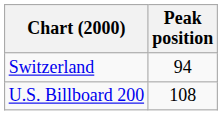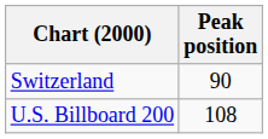 <table class="wikitable">
 <tr>
 <th>Chart (2000)</th>
 <th>Peak<br>position</th>
 </tr>
 <tr>
 <td><a href='#'>Switzerland</a></td>
-<td align="center">94</td>
+<td align="center">90</td>
 </tr>
 <tr>
 <td><a href='#'>U.S. Billboard 200</a></td>
 <td align="center">108</td>
 </tr>
 </table>
